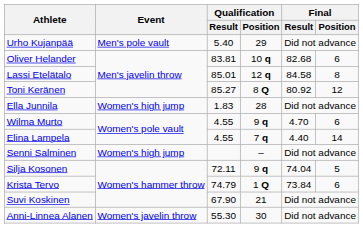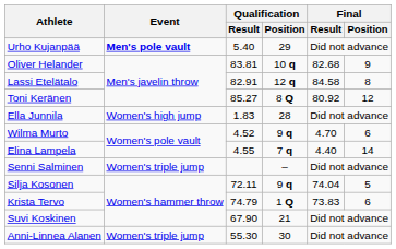 <table class="wikitable" style="font-size:90%">
 <tr>
 <th rowspan="2">Athlete</th>
 <th rowspan="2">Event</th>
 <th colspan="2">Qualification</th>
 <th colspan="2">Final</th>
 </tr>
 <tr style="font-size:95%">
 <th>Result</th>
 <th>Position</th>
 <th>Result</th>
 <th>Position</th>
 </tr>
 <tr align=center>
 <td align=left><a href='#'>Urho Kujanpää</a></td>
-<td align=left><a href='#'>Men's pole vault</a></td>
+<td align=left><strong><a href='#'>Men's pole vault</a></strong></td>
 <td>5.40</td>
 <td>29</td>
 <td colspan=2>Did not advance</td>
 </tr>
 <tr align=center>
 <td align=left><a href='#'>Oliver Helander</a></td>
 <td align=left rowspan=3><a href='#'>Men's javelin throw</a></td>
 <td>83.81</td>
 <td>10 <strong>q</strong></td>
 <td>82.68</td>
-<td>6</td>
+<td>9</td>
 </tr>
 <tr align=center>
 <td align=left><a href='#'>Lassi Etelätalo</a></td>
-<td>85.01</td>
+<td>82.91</td>
 <td>12 <strong>q</strong></td>
 <td>84.58</td>
 <td>8</td>
 </tr>
 <tr align=center>
 <td align=left><a href='#'>Toni Keränen</a></td>
 <td>85.27</td>
 <td>8 <strong>Q</strong></td>
 <td>80.92</td>
 <td>12</td>
 </tr>
 <tr align=center>
 <td align=left><a href='#'>Ella Junnila</a></td>
 <td align=left><a href='#'>Women's high jump</a></td>
 <td>1.83</td>
 <td>28</td>
 <td colspan=2>Did not advance</td>
 </tr>
 <tr align=center>
 <td align=left><a href='#'>Wilma Murto</a></td>
 <td align=left rowspan=2><a href='#'>Women's pole vault</a></td>
-<td>4.55</td>
+<td>4.52</td>
 <td>9 <strong>q</strong></td>
 <td>4.70</td>
 <td>6</td>
 </tr>
 <tr align=center>
 <td align=left><a href='#'>Elina Lampela</a></td>
 <td>4.55</td>
 <td>7 <strong>q</strong></td>
 <td>4.40</td>
 <td>14</td>
 </tr>
 <tr align=center>
 <td align=left><a href='#'>Senni Salminen</a></td>
-<td align=left><a href='#'>Women's high jump</a></td>
+<td align=left><a href='#'>Women's triple jump</a></td>
 <td></td>
 <td>–</td>
 <td colspan=2>Did not advance</td>
 </tr>
 <tr align=center>
 <td align=left><a href='#'>Silja Kosonen</a></td>
 <td rowspan=3 align=left><a href='#'>Women's hammer throw</a></td>
 <td>72.11</td>
 <td>9 <strong>q</strong></td>
 <td>74.04</td>
 <td>5</td>
 </tr>
 <tr align=center>
 <td align=left><a href='#'>Krista Tervo</a></td>
 <td>74.79 <strong></strong></td>
 <td>1 <strong>Q</strong></td>
-<td>73.84</td>
+<td>73.83</td>
 <td>6</td>
 </tr>
 <tr align=center>
 <td align=left><a href='#'>Suvi Koskinen</a></td>
 <td>67.90</td>
 <td>21</td>
 <td colspan=2>Did not advance</td>
 </tr>
 <tr align=center>
 <td align=left><a href='#'>Anni-Linnea Alanen</a></td>
-<td align=left><a href='#'>Women's javelin throw</a></td>
+<td align=left><a href='#'>Women's triple jump</a></td>
 <td>55.30</td>
 <td>30</td>
 <td colspan=2>Did not advance</td>
 </tr>
 </table>
